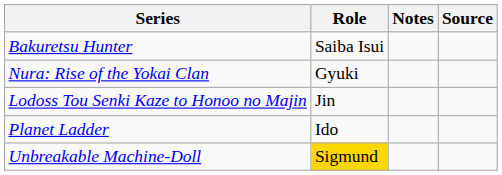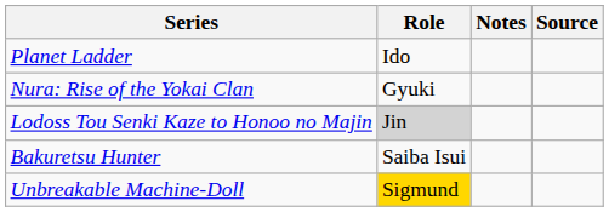 <table class="wikitable sortable plainrowheaders">
 <tr>
 <th>Series</th>
 <th>Role</th>
 <th class="unsortable">Notes</th>
 <th class="unsortable">Source</th>
 </tr>
 <tr>
-<td><em><a href='#'>Bakuretsu Hunter</a></em></td>
-<td>Saiba Isui</td>
+<td><em><a href='#'>Planet Ladder</a></em></td>
+<td>Ido</td>
 <td></td>
 <td></td>
 </tr>
 <tr>
 <td><em><a href='#'>Nura: Rise of the Yokai Clan</a></em></td>
 <td>Gyuki</td>
 <td></td>
 <td></td>
 </tr>
 <tr>
 <td><em><a href='#'>Lodoss Tou Senki Kaze to Honoo no Majin</a></em></td>
-<td>Jin</td>
+<td style="background: lightgrey;">Jin</td>
 <td></td>
 <td></td>
 </tr>
 <tr>
-<td><em><a href='#'>Planet Ladder</a></em></td>
-<td>Ido</td>
+<td><em><a href='#'>Bakuretsu Hunter</a></em></td>
+<td>Saiba Isui</td>
 <td></td>
 <td></td>
 </tr>
 <tr>
 <td><em><a href='#'>Unbreakable Machine-Doll</a></em></td>
 <td style="background: gold;">Sigmund</td>
 <td></td>
 <td></td>
 </tr>
 </table>
